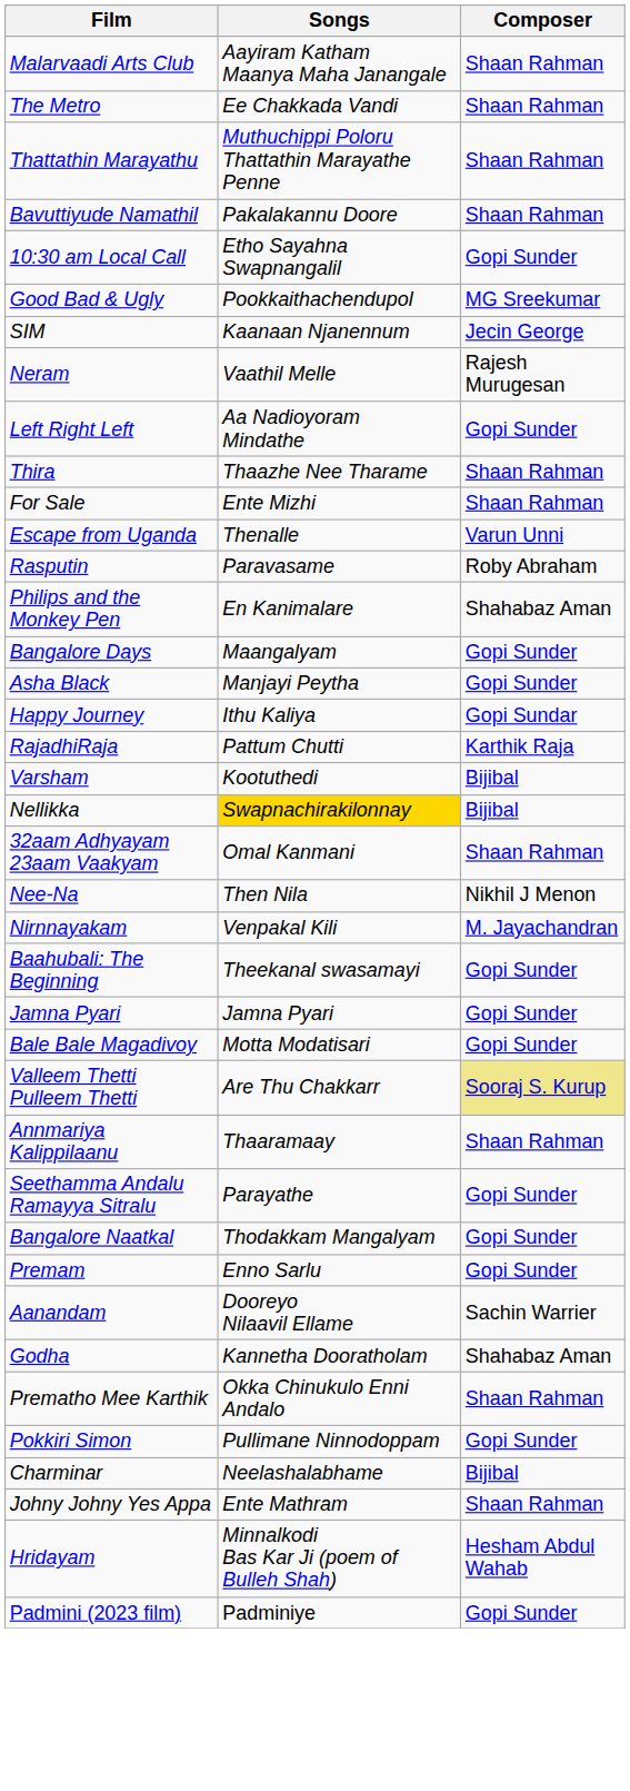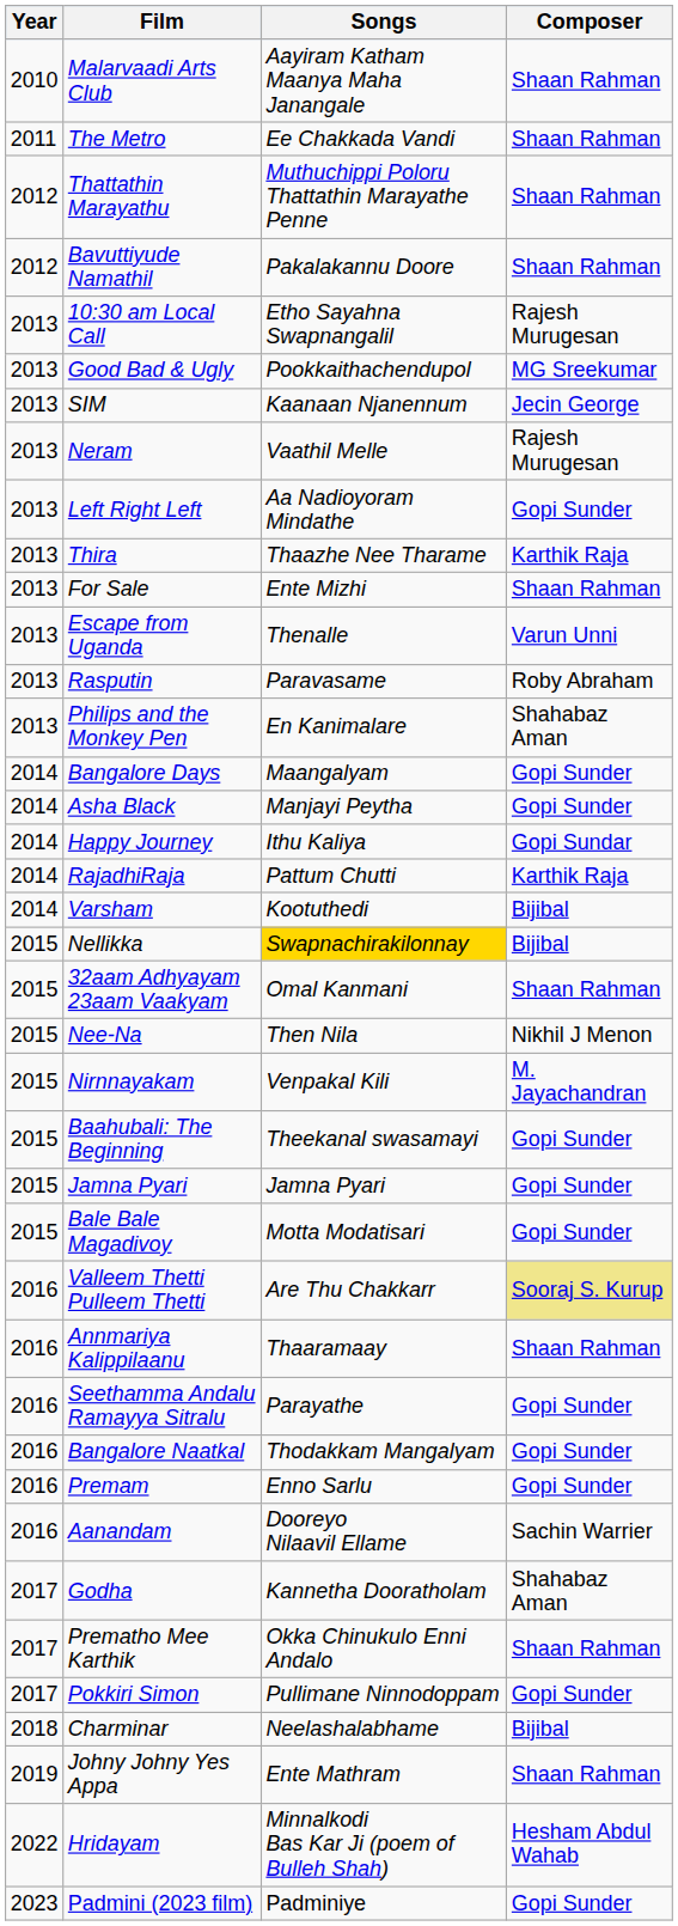 <table class="wikitable" width="80%" rowspan="4">
 <tr bgcolor="#99ccff">
+<th>Year</th>
 <th>Film</th>
 <th>Songs</th>
 <th>Composer</th>
 </tr>
 <tr>
+<td>2010</td>
 <td><em><a href='#'>Malarvaadi Arts Club</a></em></td>
 <td><em>Aayiram Katham</em><br><em>Maanya Maha Janangale</em></td>
 <td><a href='#'>Shaan Rahman</a></td>
 </tr>
 <tr>
+<td>2011</td>
 <td><em><a href='#'>The Metro</a></em></td>
 <td><em>Ee Chakkada Vandi</em></td>
 <td><a href='#'>Shaan Rahman</a></td>
 </tr>
 <tr>
+<td>2012</td>
 <td><em><a href='#'>Thattathin Marayathu</a></em></td>
 <td><em><a href='#'>Muthuchippi Poloru</a></em><br><em>Thattathin Marayathe Penne</em></td>
 <td><a href='#'>Shaan Rahman</a></td>
 </tr>
 <tr>
+<td>2012</td>
 <td><em><a href='#'>Bavuttiyude Namathil</a></em></td>
 <td><em>Pakalakannu Doore</em></td>
 <td><a href='#'>Shaan Rahman</a></td>
 </tr>
 <tr>
+<td>2013</td>
 <td><em><a href='#'>10:30 am Local Call</a></em></td>
 <td><em>Etho Sayahna Swapnangalil</em></td>
-<td><a href='#'>Gopi Sunder</a></td>
+<td>Rajesh Murugesan</td>
 </tr>
 <tr>
+<td>2013</td>
 <td><em><a href='#'>Good Bad & Ugly</a></em></td>
 <td><em>Pookkaithachendupol</em></td>
 <td><a href='#'>MG Sreekumar</a></td>
 </tr>
 <tr>
+<td>2013</td>
 <td><em>SIM</em></td>
 <td><em>Kaanaan Njanennum</em></td>
 <td><a href='#'>Jecin George</a></td>
 </tr>
 <tr>
+<td>2013</td>
 <td><em><a href='#'>Neram</a></em></td>
 <td><em>Vaathil Melle</em></td>
 <td>Rajesh Murugesan</td>
 </tr>
 <tr>
+<td>2013</td>
 <td><em><a href='#'>Left Right Left</a></em></td>
 <td><em>Aa Nadioyoram</em><br><em>Mindathe </em></td>
 <td><a href='#'>Gopi Sunder</a></td>
 </tr>
 <tr>
+<td>2013</td>
 <td><em><a href='#'>Thira</a></em></td>
 <td><em>Thaazhe Nee Tharame</em></td>
-<td><a href='#'>Shaan Rahman</a></td>
+<td><a href='#'>Karthik Raja</a></td>
 </tr>
 <tr>
+<td>2013</td>
 <td><em>For Sale</em></td>
 <td><em>Ente Mizhi</em></td>
 <td><a href='#'>Shaan Rahman</a></td>
 </tr>
 <tr>
+<td>2013</td>
 <td><em><a href='#'>Escape from Uganda</a></em></td>
 <td><em>Thenalle</em></td>
 <td><a href='#'>Varun Unni</a></td>
 </tr>
 <tr>
+<td>2013</td>
 <td><em><a href='#'>Rasputin</a></em></td>
 <td><em>Paravasame</em></td>
 <td>Roby Abraham</td>
 </tr>
 <tr>
+<td>2013</td>
 <td><em><a href='#'>Philips and the Monkey Pen</a></em></td>
 <td><em>En Kanimalare</em></td>
 <td>Shahabaz Aman</td>
 </tr>
 <tr>
+<td>2014</td>
 <td><em><a href='#'>Bangalore Days</a></em></td>
 <td><em>Maangalyam</em></td>
 <td><a href='#'>Gopi Sunder</a></td>
 </tr>
 <tr>
+<td>2014</td>
 <td><em><a href='#'>Asha Black</a></em></td>
 <td><em>Manjayi Peytha</em></td>
 <td><a href='#'>Gopi Sunder</a></td>
 </tr>
 <tr>
+<td>2014</td>
 <td><em><a href='#'>Happy Journey</a></em></td>
 <td><em>Ithu Kaliya</em></td>
 <td><a href='#'>Gopi Sundar</a></td>
 </tr>
 <tr>
+<td>2014</td>
 <td><em><a href='#'>RajadhiRaja</a></em></td>
 <td><em>Pattum Chutti</em></td>
 <td><a href='#'>Karthik Raja</a></td>
 </tr>
 <tr>
+<td>2014</td>
 <td><em><a href='#'>Varsham</a></em></td>
 <td><em>Kootuthedi</em></td>
 <td><a href='#'>Bijibal</a></td>
 </tr>
 <tr>
+<td>2015</td>
 <td><em>Nellikka</em></td>
 <td style="background: gold;"><em>Swapnachirakilonnay</em></td>
 <td><a href='#'>Bijibal</a></td>
 </tr>
 <tr>
+<td>2015</td>
 <td><em><a href='#'>32aam Adhyayam 23aam Vaakyam</a></em></td>
 <td><em>Omal Kanmani</em></td>
 <td><a href='#'>Shaan Rahman</a></td>
 </tr>
 <tr>
+<td>2015</td>
 <td><em><a href='#'>Nee-Na</a></em></td>
 <td><em>Then Nila</em></td>
 <td>Nikhil J Menon</td>
 </tr>
 <tr>
+<td>2015</td>
 <td><em><a href='#'>Nirnnayakam</a></em></td>
 <td><em>Venpakal Kili</em></td>
 <td><a href='#'>M. Jayachandran</a></td>
 </tr>
 <tr>
+<td>2015</td>
 <td><em><a href='#'>Baahubali: The Beginning</a></em></td>
 <td><em>Theekanal swasamayi</em></td>
 <td><a href='#'>Gopi Sunder</a></td>
 </tr>
 <tr>
+<td>2015</td>
 <td><em><a href='#'>Jamna Pyari</a></em></td>
 <td><em>Jamna Pyari</em></td>
 <td><a href='#'>Gopi Sunder</a></td>
 </tr>
 <tr>
+<td>2015</td>
 <td><em><a href='#'>Bale Bale Magadivoy</a></em></td>
 <td><em>Motta Modatisari</em></td>
 <td><a href='#'>Gopi Sunder</a></td>
 </tr>
 <tr>
+<td>2016</td>
 <td><em><a href='#'>Valleem Thetti Pulleem Thetti</a></em></td>
 <td><em>Are Thu Chakkarr</em></td>
 <td style="background: khaki;"><a href='#'>Sooraj S. Kurup</a></td>
 </tr>
 <tr>
+<td>2016</td>
 <td><em><a href='#'>Annmariya Kalippilaanu</a></em></td>
 <td><em>Thaaramaay</em></td>
 <td><a href='#'>Shaan Rahman</a></td>
 </tr>
 <tr>
+<td>2016</td>
 <td><em><a href='#'>Seethamma Andalu Ramayya Sitralu</a></em></td>
 <td><em>Parayathe</em></td>
 <td><a href='#'>Gopi Sunder</a></td>
 </tr>
 <tr>
+<td>2016</td>
 <td><em><a href='#'>Bangalore Naatkal</a></em></td>
 <td><em>Thodakkam Mangalyam</em></td>
 <td><a href='#'>Gopi Sunder</a></td>
 </tr>
 <tr>
+<td>2016</td>
 <td><em><a href='#'>Premam</a></em></td>
 <td><em>Enno Sarlu</em></td>
 <td><a href='#'>Gopi Sunder</a></td>
 </tr>
 <tr>
+<td>2016</td>
 <td><em><a href='#'>Aanandam</a></em></td>
 <td><em>Dooreyo</em> <br><em>Nilaavil Ellame</em></td>
 <td>Sachin Warrier</td>
 </tr>
 <tr>
+<td>2017</td>
 <td><em><a href='#'>Godha</a></em></td>
 <td><em>Kannetha Dooratholam</em></td>
 <td>Shahabaz Aman</td>
 </tr>
 <tr>
+<td>2017</td>
 <td><em>Prematho Mee Karthik</em></td>
 <td><em>Okka Chinukulo Enni Andalo</em></td>
 <td><a href='#'>Shaan Rahman</a></td>
 </tr>
 <tr>
+<td>2017</td>
 <td><em><a href='#'>Pokkiri Simon</a></em></td>
 <td><em>Pullimane Ninnodoppam</em></td>
 <td><a href='#'>Gopi Sunder</a></td>
 </tr>
 <tr>
+<td>2018</td>
 <td><em>Charminar</em></td>
 <td><em>Neelashalabhame</em></td>
 <td><a href='#'>Bijibal</a></td>
 </tr>
 <tr>
+<td>2019</td>
 <td><em>Johny Johny Yes Appa</em></td>
 <td><em>Ente Mathram</em></td>
 <td><a href='#'>Shaan Rahman</a></td>
 </tr>
 <tr>
+<td>2022</td>
 <td><em><a href='#'>Hridayam</a></em></td>
 <td><em>Minnalkodi</em><br><em>Bas Kar Ji (poem of <a href='#'>Bulleh Shah</a>)</em></td>
 <td><a href='#'>Hesham Abdul Wahab</a></td>
 </tr>
 <tr>
+<td>2023</td>
 <td><a href='#'>Padmini (2023 film)</a></td>
 <td>Padminiye</td>
 <td><a href='#'>Gopi Sunder</a></td>
 </tr>
 </table>
